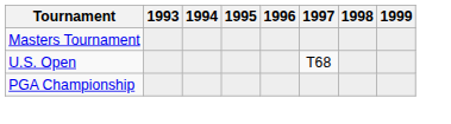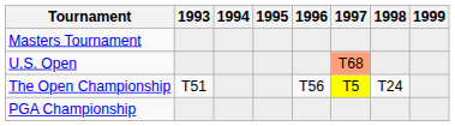 <table class="wikitable" style="font-size:95%;text-align:center;">
 <tr>
 <th>Tournament</th>
 <th>1993</th>
 <th>1994</th>
 <th>1995</th>
 <th>1996</th>
 <th>1997</th>
 <th>1998</th>
 <th>1999</th>
 </tr>
 <tr>
 <td align=left><a href='#'>Masters Tournament</a></td>
 <td style="background:#eeeeee;"></td>
 <td style="background:#eeeeee;"></td>
 <td style="background:#eeeeee;"></td>
 <td style="background:#eeeeee;"></td>
 <td style="background:#eeeeee;"></td>
 <td style="background:#eeeeee;"></td>
 <td style="background:#eeeeee;"></td>
 </tr>
 <tr>
 <td align=left><a href='#'>U.S. Open</a></td>
 <td style="background:#eeeeee;"></td>
 <td style="background:#eeeeee;"></td>
 <td style="background:#eeeeee;"></td>
 <td style="background:#eeeeee;"></td>
-<td>T68</td>
+<td style="background: lightsalmon;">T68</td>
 <td style="background:#eeeeee;"></td>
+<td style="background:#eeeeee;"></td>
+</tr>
+<tr>
+<td align=left><a href='#'>The Open Championship</a></td>
+<td>T51</td>
+<td style="background:#eeeeee;"></td>
+<td style="background:#eeeeee;"></td>
+<td>T56</td>
+<td style="background:yellow;">T5</td>
+<td>T24</td>
 <td style="background:#eeeeee;"></td>
 </tr>
 <tr>
 <td align=left><a href='#'>PGA Championship</a></td>
 <td style="background:#eeeeee;"></td>
 <td style="background:#eeeeee;"></td>
 <td style="background:#eeeeee;"></td>
 <td style="background:#eeeeee;"></td>
 <td style="background:#eeeeee;"></td>
 <td style="background:#eeeeee;"></td>
 <td style="background:#eeeeee;"></td>
 </tr>
 </table>
